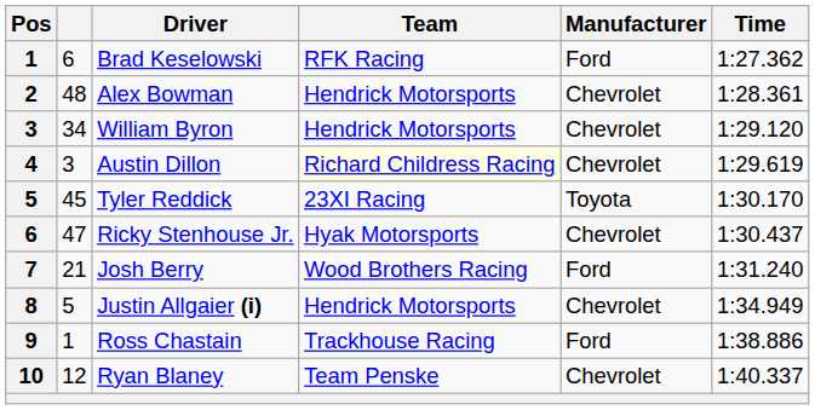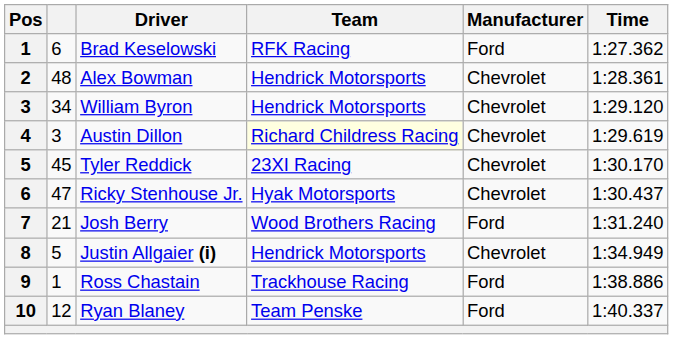 <table class="wikitable" style="font-size:95%">
 <tr>
 <th>Pos</th>
 <th></th>
 <th>Driver</th>
 <th>Team</th>
 <th>Manufacturer</th>
 <th>Time</th>
 </tr>
 <tr>
 <th>1</th>
 <td>6</td>
 <td><a href='#'>Brad Keselowski</a></td>
 <td><a href='#'>RFK Racing</a></td>
 <td>Ford</td>
 <td>1:27.362</td>
 </tr>
 <tr>
 <th>2</th>
 <td>48</td>
 <td><a href='#'>Alex Bowman</a></td>
 <td><a href='#'>Hendrick Motorsports</a></td>
 <td>Chevrolet</td>
 <td>1:28.361</td>
 </tr>
 <tr>
 <th>3</th>
 <td>34</td>
 <td><a href='#'>William Byron</a></td>
 <td><a href='#'>Hendrick Motorsports</a></td>
 <td>Chevrolet</td>
 <td>1:29.120</td>
 </tr>
 <tr>
 <th>4</th>
 <td>3</td>
 <td><a href='#'>Austin Dillon</a></td>
 <td style="background: lightyellow;"><a href='#'>Richard Childress Racing</a></td>
 <td>Chevrolet</td>
 <td>1:29.619</td>
 </tr>
 <tr>
 <th>5</th>
 <td>45</td>
 <td><a href='#'>Tyler Reddick</a></td>
 <td><a href='#'>23XI Racing</a></td>
-<td>Toyota</td>
+<td>Chevrolet</td>
 <td>1:30.170</td>
 </tr>
 <tr>
 <th>6</th>
 <td>47</td>
 <td><a href='#'>Ricky Stenhouse Jr.</a></td>
 <td><a href='#'>Hyak Motorsports</a></td>
 <td>Chevrolet</td>
 <td>1:30.437</td>
 </tr>
 <tr>
 <th>7</th>
 <td>21</td>
 <td><a href='#'>Josh Berry</a></td>
 <td><a href='#'>Wood Brothers Racing</a></td>
 <td>Ford</td>
 <td>1:31.240</td>
 </tr>
 <tr>
 <th>8</th>
 <td>5</td>
 <td><a href='#'>Justin Allgaier</a> <strong>(i)</strong></td>
 <td><a href='#'>Hendrick Motorsports</a></td>
 <td>Chevrolet</td>
 <td>1:34.949</td>
 </tr>
 <tr>
 <th>9</th>
 <td>1</td>
 <td><a href='#'>Ross Chastain</a></td>
 <td><a href='#'>Trackhouse Racing</a></td>
 <td>Ford</td>
 <td>1:38.886</td>
 </tr>
 <tr>
 <th>10</th>
 <td>12</td>
 <td><a href='#'>Ryan Blaney</a></td>
 <td><a href='#'>Team Penske</a></td>
-<td>Chevrolet</td>
+<td>Ford</td>
 <td>1:40.337</td>
 </tr>
 <tr>
 <th colspan="6"></th>
 </tr>
 </table>
